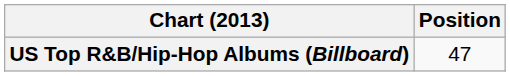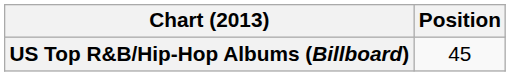 <table class="wikitable plainrowheaders" style="text-align:center">
 <tr>
 <th scope="col">Chart (2013)</th>
 <th scope="col">Position</th>
 </tr>
 <tr>
 <th scope="row">US Top R&B/Hip-Hop Albums (<em>Billboard</em>)</th>
-<td>47</td>
+<td>45</td>
 </tr>
 </table>
